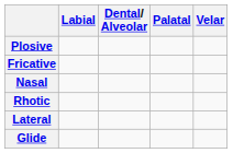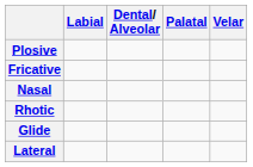 <table class="wikitable" style="text-align:center">
 <tr>
 <th></th>
 <th><a href='#'>Labial</a></th>
 <th><a href='#'>Dental</a>/<br><a href='#'>Alveolar</a></th>
 <th><a href='#'>Palatal</a></th>
 <th><a href='#'>Velar</a></th>
 </tr>
 <tr>
 <th><a href='#'>Plosive</a></th>
 <td> </td>
 <td> </td>
 <td></td>
 <td> </td>
 </tr>
 <tr>
 <th><a href='#'>Fricative</a></th>
 <td style="border-right: 0;"></td>
 <td style="border-right: 0;"></td>
 <td></td>
 <td></td>
 </tr>
 <tr>
 <th><a href='#'>Nasal</a></th>
 <td width="20px" style="border-right: 0;"></td>
 <td width="20px" style="border-right: 0;"></td>
 <td></td>
 <td width="20px" style="border-right: 0;"></td>
 </tr>
 <tr>
 <th><a href='#'>Rhotic</a></th>
 <td></td>
 <td></td>
 <td></td>
 <td></td>
 </tr>
 <tr>
+<th><a href='#'>Glide</a></th>
+<td></td>
+<td></td>
+<td></td>
+<td></td>
+</tr>
+<tr>
 <th><a href='#'>Lateral</a></th>
 <td></td>
 <td></td>
 <td></td>
 <td></td>
 </tr>
-<tr>
-<th><a href='#'>Glide</a></th>
-<td></td>
-<td></td>
-<td></td>
-<td></td>
-</tr>
 </table>
